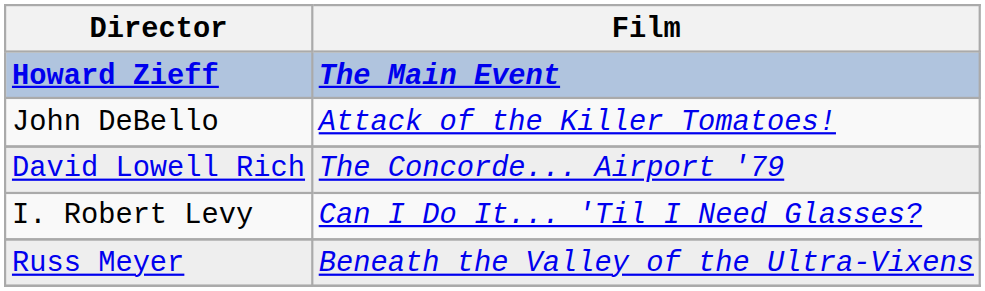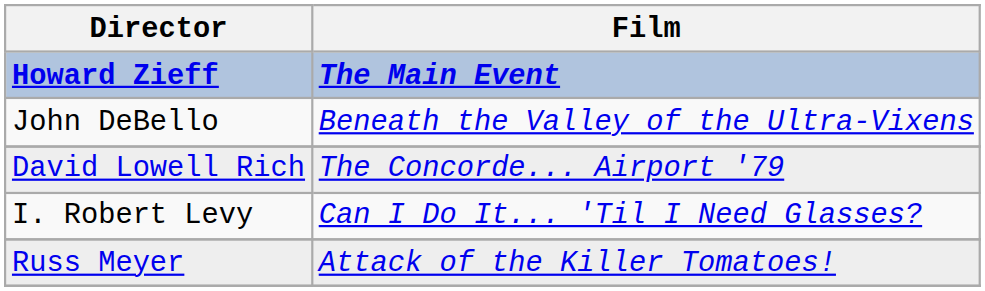 <table class="wikitable sortable plainrowheaders">
 <tr>
 <th>Director</th>
 <th>Film</th>
 </tr>
 <tr style="background:#B0C4DE">
 <td><strong><a href='#'>Howard Zieff</a></strong></td>
 <td><strong><em><a href='#'>The Main Event</a></em></strong></td>
 </tr>
 <tr>
 <td>John DeBello</td>
-<td><em><a href='#'>Attack of the Killer Tomatoes!</a></em></td>
+<td><em><a href='#'>Beneath the Valley of the Ultra-Vixens</a></em></td>
 </tr>
 <tr>
 </tr>
 <tr style="background:#eee;">
 <td><a href='#'>David Lowell Rich</a></td>
 <td><em><a href='#'>The Concorde... Airport '79</a></em></td>
 </tr>
 <tr>
 <td>I. Robert Levy</td>
 <td><em><a href='#'>Can I Do It... 'Til I Need Glasses?</a></em></td>
 </tr>
 <tr>
 </tr>
 <tr style="background:#eee;">
 <td><a href='#'>Russ Meyer</a></td>
-<td><em><a href='#'>Beneath the Valley of the Ultra-Vixens</a></em></td>
+<td><em><a href='#'>Attack of the Killer Tomatoes!</a></em></td>
 </tr>
 <tr>
 </tr>
 </table>
